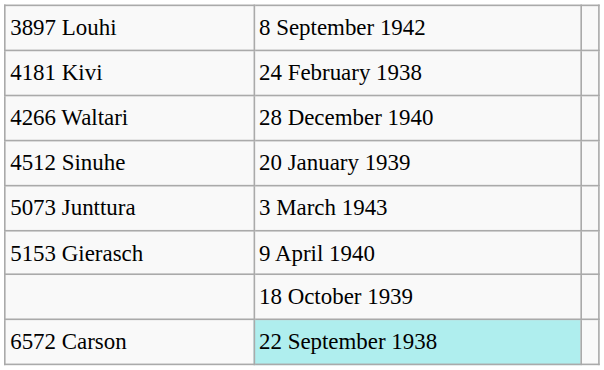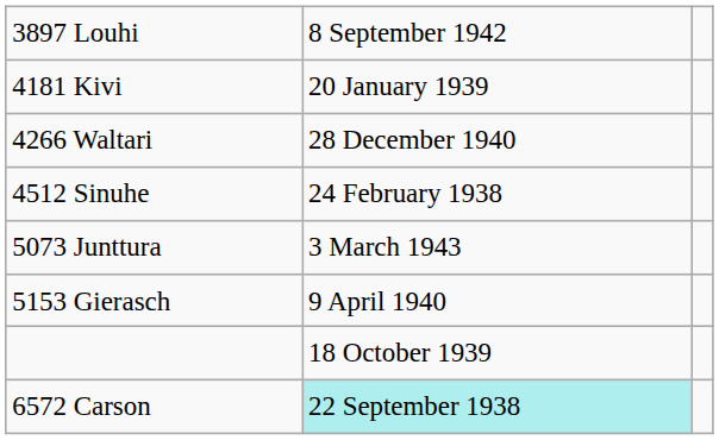 <table class="wikitable" style="font-size: 89%; float: left; width: 26em; margin-right: 1em; height: 224px">
 <tr>
 <td>3897 Louhi</td>
 <td>8 September 1942</td>
 <td></td>
 </tr>
 <tr>
 <td>4181 Kivi</td>
-<td>24 February 1938</td>
+<td>20 January 1939</td>
 <td></td>
 </tr>
 <tr>
 <td>4266 Waltari</td>
 <td>28 December 1940</td>
 <td></td>
 </tr>
 <tr>
 <td>4512 Sinuhe</td>
-<td>20 January 1939</td>
+<td>24 February 1938</td>
 <td></td>
 </tr>
 <tr>
 <td>5073 Junttura</td>
 <td>3 March 1943</td>
 <td></td>
 </tr>
 <tr>
 <td>5153 Gierasch</td>
 <td>9 April 1940</td>
 <td></td>
 </tr>
 <tr>
 <td></td>
 <td>18 October 1939</td>
 <td></td>
 </tr>
 <tr>
 <td>6572 Carson</td>
 <td style="background: paleturquoise;">22 September 1938</td>
 <td></td>
 </tr>
 </table>
